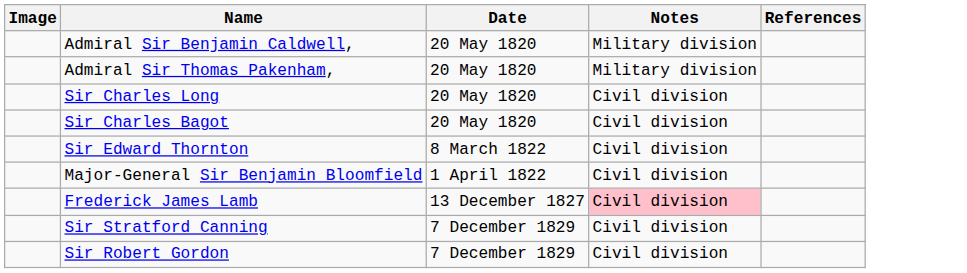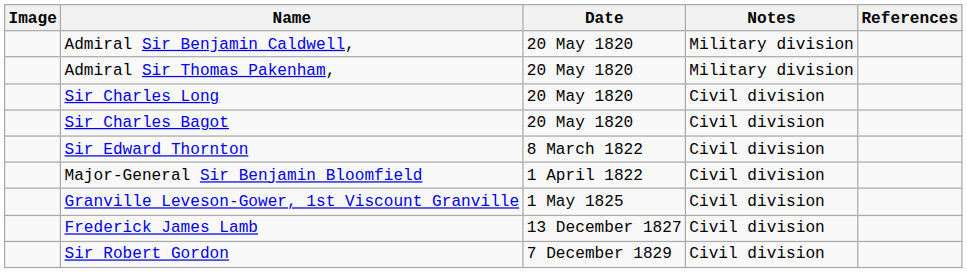 <table class="wikitable">
 <tr>
 <th>Image</th>
 <th>Name</th>
 <th>Date</th>
 <th>Notes</th>
 <th>References</th>
 </tr>
 <tr>
 <td></td>
 <td>Admiral <a href='#'>Sir Benjamin Caldwell</a>, </td>
 <td>20 May 1820</td>
 <td>Military division</td>
 <td></td>
 </tr>
 <tr>
 <td></td>
 <td>Admiral <a href='#'>Sir Thomas Pakenham</a>, </td>
 <td>20 May 1820</td>
 <td>Military division</td>
 <td></td>
 </tr>
 <tr>
 <td></td>
 <td><a href='#'>Sir Charles Long</a></td>
 <td>20 May 1820</td>
 <td>Civil division</td>
 <td></td>
 </tr>
 <tr>
 <td></td>
 <td><a href='#'>Sir Charles Bagot</a></td>
 <td>20 May 1820</td>
 <td>Civil division</td>
 <td></td>
 </tr>
 <tr>
 <td></td>
 <td><a href='#'>Sir Edward Thornton</a></td>
 <td>8 March 1822</td>
 <td>Civil division</td>
 <td></td>
 </tr>
 <tr>
 <td></td>
 <td>Major-General <a href='#'>Sir Benjamin Bloomfield</a></td>
 <td>1 April 1822</td>
 <td>Civil division</td>
 <td></td>
 </tr>
 <tr>
 <td></td>
-<td><a href='#'>Frederick James Lamb</a></td>
-<td>13 December 1827</td>
-<td style="background: pink;">Civil division</td>
+<td><a href='#'>Granville Leveson-Gower, 1st Viscount Granville</a> </td>
+<td>1 May 1825</td>
+<td>Civil division</td>
 <td></td>
 </tr>
 <tr>
 <td></td>
-<td><a href='#'>Sir Stratford Canning</a></td>
-<td>7 December 1829</td>
+<td><a href='#'>Frederick James Lamb</a></td>
+<td>13 December 1827</td>
 <td>Civil division</td>
 <td></td>
 </tr>
 <tr>
 <td></td>
 <td><a href='#'>Sir Robert Gordon</a></td>
 <td>7 December 1829</td>
 <td>Civil division</td>
 <td></td>
 </tr>
 </table>
